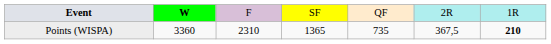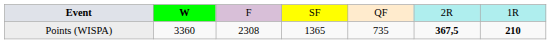 <table class=wikitable style=font-size:90%;text-align:center>
 <tr>
 <td width=200 colspan=1 bgcolor=#dfe2e9><strong>Event</strong></td>
 <td width=80 bgcolor=lime><strong>W</strong></td>
 <td width=85 bgcolor=#D8BFD8>F</td>
 <td width=85 bgcolor=#FFFF00>SF</td>
 <td width=85 bgcolor=#ffebcd>QF</td>
 <td width=85 bgcolor=#afeeee>2R</td>
 <td width=85 bgcolor=#afeeee>1R</td>
 </tr>
 <tr>
 <td bgcolor=#EDEDED>Points (WISPA)</td>
 <td>3360</td>
-<td>2310</td>
+<td>2308</td>
 <td>1365</td>
 <td>735</td>
-<td>367,5</td>
+<td><strong>367,5</strong></td>
 <td><strong>210</strong></td>
 </tr>
 </table>
